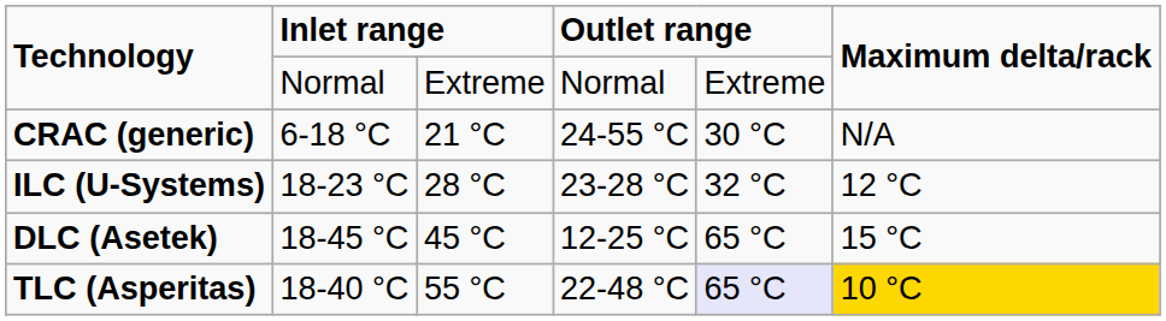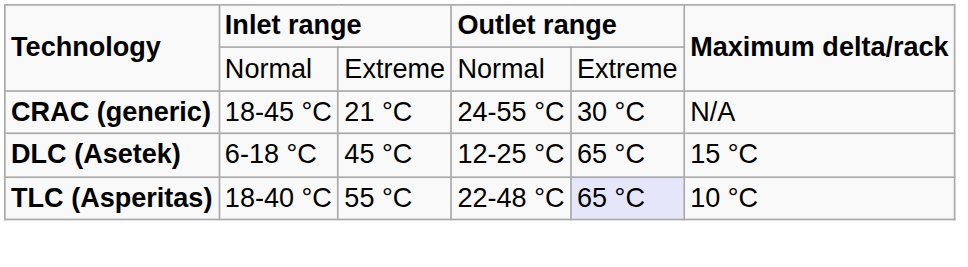 <table class="wikitable">
 <tr>
 <td rowspan="2"><strong>Technology</strong></td>
 <td colspan="2"><strong>Inlet range</strong></td>
 <td colspan="2"><strong>Outlet range</strong></td>
 <td rowspan="2"><strong>Maximum delta/rack</strong></td>
 </tr>
 <tr>
 <td>Normal</td>
 <td>Extreme</td>
 <td>Normal</td>
 <td>Extreme</td>
 </tr>
 <tr>
 <td><strong>CRAC  (generic)</strong></td>
-<td>6-18 °C</td>
+<td>18-45 °C</td>
 <td>21 °C</td>
 <td>24-55 °C</td>
 <td>30 °C</td>
 <td>N/A</td>
 </tr>
 <tr>
-<td><strong>ILC  (U-Systems)</strong></td>
-<td>18-23 °C</td>
-<td>28 °C</td>
-<td>23-28 °C</td>
-<td>32 °C</td>
-<td>12 °C</td>
-</tr>
-<tr>
 <td><strong>DLC  (Asetek)</strong></td>
-<td>18-45 °C</td>
+<td>6-18 °C</td>
 <td>45 °C</td>
 <td>12-25 °C</td>
 <td>65 °C</td>
 <td>15 °C</td>
 </tr>
 <tr>
 <td><strong>TLC  (Asperitas)</strong></td>
 <td>18-40 °C</td>
 <td>55 °C</td>
 <td>22-48 °C</td>
 <td style="background: lavender;">65 °C</td>
-<td style="background: gold;">10 °C</td>
+<td>10 °C</td>
 </tr>
 </table>
